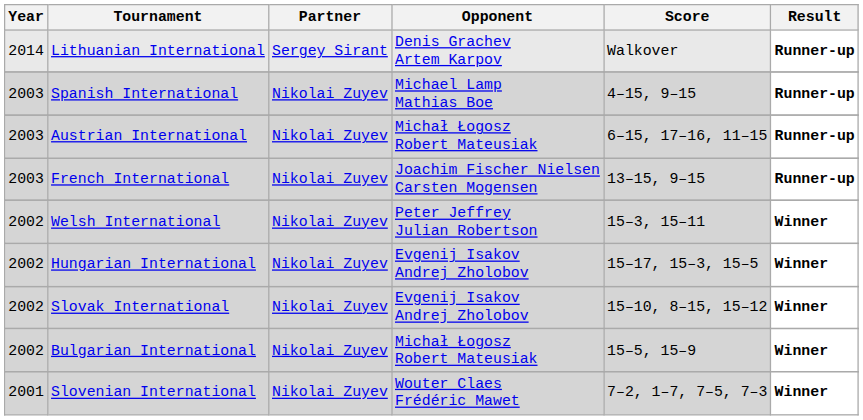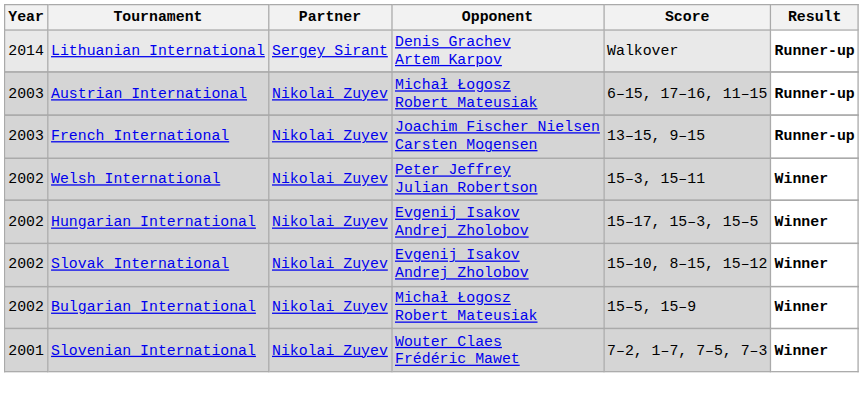 <table class="sortable wikitable" style="font-size: 90%;">
 <tr>
 <th>Year</th>
 <th>Tournament</th>
 <th>Partner</th>
 <th>Opponent</th>
 <th>Score</th>
 <th>Result</th>
 </tr>
 <tr style="background:#E9E9E9">
 <td align="center">2014</td>
 <td align="left"><a href='#'>Lithuanian International</a></td>
 <td align="left"> <a href='#'>Sergey Sirant</a></td>
 <td align="left"> <a href='#'>Denis Grachev</a> <br>  <a href='#'>Artem Karpov</a></td>
 <td align="left">Walkover</td>
 <td style="text-align:left; background:white"> <strong>Runner-up</strong></td>
 </tr>
 <tr>
-</tr>
-<tr style="background:#D5D5D5">
-<td align="center">2003</td>
-<td align="left"><a href='#'>Spanish International</a></td>
-<td align="left"> <a href='#'>Nikolai Zuyev</a></td>
-<td align="left"> <a href='#'>Michael Lamp</a> <br>  <a href='#'>Mathias Boe</a></td>
-<td align="left">4–15, 9–15</td>
-<td style="text-align:left; background:white"> <strong>Runner-up</strong></td>
 </tr>
 <tr>
 </tr>
 <tr style="background:#D5D5D5">
 <td align="center">2003</td>
 <td align="left"><a href='#'>Austrian International</a></td>
 <td align="left"> <a href='#'>Nikolai Zuyev</a></td>
 <td align="left"> <a href='#'>Michał Łogosz</a> <br>  <a href='#'>Robert Mateusiak</a></td>
 <td align="left">6–15, 17–16, 11–15</td>
 <td style="text-align:left; background:white"> <strong>Runner-up</strong></td>
 </tr>
 <tr>
 </tr>
 <tr style="background:#D5D5D5">
 <td align="center">2003</td>
 <td align="left"><a href='#'>French International</a></td>
 <td align="left"> <a href='#'>Nikolai Zuyev</a></td>
 <td align="left"> <a href='#'>Joachim Fischer Nielsen</a> <br>  <a href='#'>Carsten Mogensen</a></td>
 <td align="left">13–15, 9–15</td>
 <td style="text-align:left; background:white"> <strong>Runner-up</strong></td>
 </tr>
 <tr>
 </tr>
 <tr style="background:#D5D5D5">
 <td align="center">2002</td>
 <td align="left"><a href='#'>Welsh International</a></td>
 <td align="left"> <a href='#'>Nikolai Zuyev</a></td>
 <td align="left"> <a href='#'>Peter Jeffrey</a> <br>  <a href='#'>Julian Robertson</a></td>
 <td align="left">15–3, 15–11</td>
 <td style="text-align:left; background:white"> <strong>Winner</strong></td>
 </tr>
 <tr>
 </tr>
 <tr style="background:#D5D5D5">
 <td align="center">2002</td>
 <td align="left"><a href='#'>Hungarian International</a></td>
 <td align="left"> <a href='#'>Nikolai Zuyev</a></td>
 <td align="left"> <a href='#'>Evgenij Isakov</a> <br>  <a href='#'>Andrej Zholobov</a></td>
 <td align="left">15–17, 15–3, 15–5</td>
 <td style="text-align:left; background:white"> <strong>Winner</strong></td>
 </tr>
 <tr>
 </tr>
 <tr style="background:#D5D5D5">
 <td align="center">2002</td>
 <td align="left"><a href='#'>Slovak International</a></td>
 <td align="left"> <a href='#'>Nikolai Zuyev</a></td>
 <td align="left"> <a href='#'>Evgenij Isakov</a> <br>  <a href='#'>Andrej Zholobov</a></td>
 <td align="left">15–10, 8–15, 15–12</td>
 <td style="text-align:left; background:white"> <strong>Winner</strong></td>
 </tr>
 <tr>
 </tr>
 <tr style="background:#D5D5D5">
 <td align="center">2002</td>
 <td align="left"><a href='#'>Bulgarian International</a></td>
 <td align="left"> <a href='#'>Nikolai Zuyev</a></td>
 <td align="left"> <a href='#'>Michał Łogosz</a> <br>  <a href='#'>Robert Mateusiak</a></td>
 <td align="left">15–5, 15–9</td>
 <td style="text-align:left; background:white"> <strong>Winner</strong></td>
 </tr>
 <tr>
 </tr>
 <tr style="background:#D5D5D5">
 <td align="center">2001</td>
 <td align="left"><a href='#'>Slovenian International</a></td>
 <td align="left"> <a href='#'>Nikolai Zuyev</a></td>
 <td align="left"> <a href='#'>Wouter Claes</a> <br>  <a href='#'>Frédéric Mawet</a></td>
 <td align="left">7–2, 1–7, 7–5, 7–3</td>
 <td style="text-align:left; background:white"> <strong>Winner</strong></td>
 </tr>
 </table>
